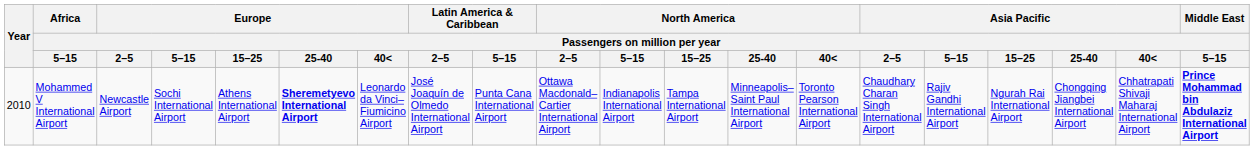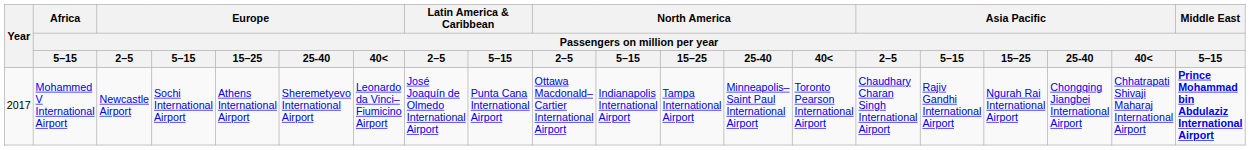 <table class="wikitable">
 <tr>
 <th rowspan=3>Year</th>
 <th>Africa</th>
 <th colspan=5>Europe</th>
 <th colspan=2>Latin America & Caribbean</th>
 <th colspan=5>North America</th>
 <th colspan=5>Asia Pacific</th>
 <th>Middle East</th>
 </tr>
 <tr>
 <th colspan=21>Passengers on million per year</th>
 </tr>
 <tr>
 <th>5–15<br></th>
 <th>2–5</th>
 <th>5–15</th>
 <th>15–25</th>
 <th>25-40</th>
 <th>40<<br></th>
 <th>2–5</th>
 <th>5–15<br></th>
 <th>2–5</th>
 <th>5–15</th>
 <th>15–25</th>
 <th>25-40</th>
 <th>40<<br></th>
 <th>2–5</th>
 <th>5–15</th>
 <th>15–25</th>
 <th>25-40</th>
 <th>40<<br></th>
 <th>5–15<br></th>
 </tr>
 <tr>
-<td>2010</td>
+<td>2017</td>
 <td> <a href='#'>Mohammed V International Airport</a></td>
 <td> <a href='#'>Newcastle Airport</a></td>
 <td> <a href='#'>Sochi International Airport</a></td>
 <td> <a href='#'>Athens International Airport</a></td>
-<td><strong> <a href='#'>Sheremetyevo International Airport</a></strong></td>
+<td> <a href='#'>Sheremetyevo International Airport</a></td>
 <td> <a href='#'>Leonardo da Vinci–Fiumicino Airport</a></td>
 <td> <a href='#'>José Joaquín de Olmedo International Airport</a></td>
 <td> <a href='#'>Punta Cana International Airport</a></td>
 <td> <a href='#'>Ottawa Macdonald–Cartier International Airport</a></td>
 <td> <a href='#'>Indianapolis International Airport</a></td>
 <td> <a href='#'>Tampa International Airport</a></td>
 <td> <a href='#'>Minneapolis–Saint Paul International Airport</a></td>
 <td> <a href='#'>Toronto Pearson International Airport</a></td>
 <td> <a href='#'>Chaudhary Charan Singh International Airport</a></td>
 <td> <a href='#'>Rajiv Gandhi International Airport</a></td>
 <td> <a href='#'>Ngurah Rai International Airport</a></td>
 <td> <a href='#'>Chongqing Jiangbei International Airport</a></td>
 <td> <a href='#'>Chhatrapati Shivaji Maharaj International Airport</a></td>
 <td><strong> <a href='#'>Prince Mohammad bin Abdulaziz International Airport</a></strong></td>
 </tr>
 </table>
